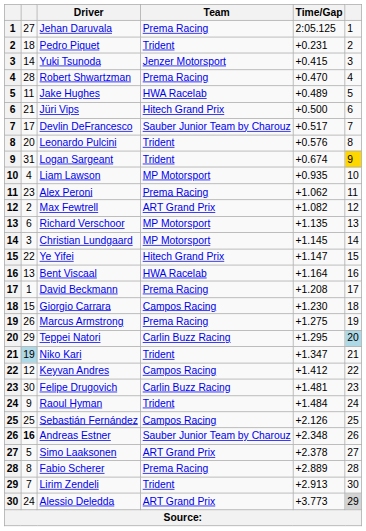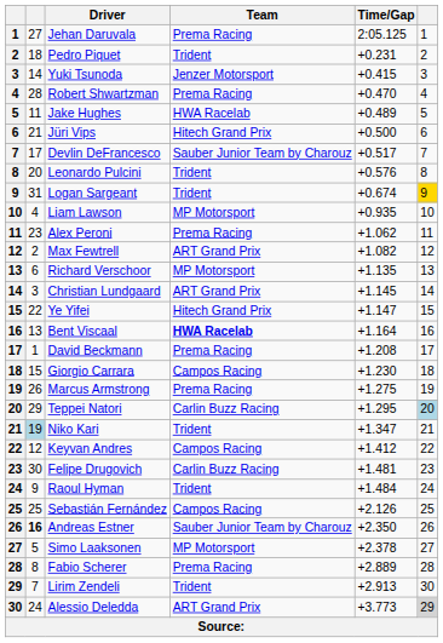 <table class="wikitable" style="font-size:85%">
 <tr>
 <th></th>
 <th></th>
 <th>Driver</th>
 <th>Team</th>
 <th>Time/Gap</th>
 <th></th>
 </tr>
 <tr>
 <th>1</th>
 <td align="center">27</td>
 <td> <a href='#'>Jehan Daruvala</a></td>
 <td><a href='#'>Prema Racing</a></td>
 <td>2:05.125</td>
 <td>1</td>
 </tr>
 <tr>
 <th>2</th>
 <td align="center">18</td>
 <td> <a href='#'>Pedro Piquet</a></td>
 <td><a href='#'>Trident</a></td>
 <td>+0.231</td>
 <td>2</td>
 </tr>
 <tr>
 <th>3</th>
 <td align="center">14</td>
 <td> <a href='#'>Yuki Tsunoda</a></td>
 <td><a href='#'>Jenzer Motorsport</a></td>
 <td>+0.415</td>
 <td>3</td>
 </tr>
 <tr>
 <th>4</th>
 <td align="center">28</td>
 <td> <a href='#'>Robert Shwartzman</a></td>
 <td><a href='#'>Prema Racing</a></td>
 <td>+0.470</td>
 <td>4</td>
 </tr>
 <tr>
 <th>5</th>
 <td align="center">11</td>
 <td> <a href='#'>Jake Hughes</a></td>
 <td><a href='#'>HWA Racelab</a></td>
 <td>+0.489</td>
 <td>5</td>
 </tr>
 <tr>
 <th>6</th>
 <td align="center">21</td>
 <td> <a href='#'>Jüri Vips</a></td>
 <td><a href='#'>Hitech Grand Prix</a></td>
 <td>+0.500</td>
 <td>6</td>
 </tr>
 <tr>
 <th>7</th>
 <td align="center">17</td>
 <td> <a href='#'>Devlin DeFrancesco</a></td>
 <td><a href='#'>Sauber Junior Team by Charouz</a></td>
 <td>+0.517</td>
 <td>7</td>
 </tr>
 <tr>
 <th>8</th>
 <td align="center">20</td>
 <td> <a href='#'>Leonardo Pulcini</a></td>
 <td><a href='#'>Trident</a></td>
 <td>+0.576</td>
 <td>8</td>
 </tr>
 <tr>
 <th>9</th>
 <td align="center">31</td>
 <td> <a href='#'>Logan Sargeant</a></td>
 <td><a href='#'>Trident</a></td>
 <td>+0.674</td>
 <td style="background: gold;">9</td>
 </tr>
 <tr>
 <th>10</th>
 <td align="center">4</td>
 <td> <a href='#'>Liam Lawson</a></td>
 <td><a href='#'>MP Motorsport</a></td>
 <td>+0.935</td>
 <td>10</td>
 </tr>
 <tr>
 <th>11</th>
 <td align="center">23</td>
 <td> <a href='#'>Alex Peroni</a></td>
 <td><a href='#'>Prema Racing</a></td>
 <td>+1.062</td>
 <td>11</td>
 </tr>
 <tr>
 <th>12</th>
 <td align="center">2</td>
 <td> <a href='#'>Max Fewtrell</a></td>
 <td><a href='#'>ART Grand Prix</a></td>
 <td>+1.082</td>
 <td>12</td>
 </tr>
 <tr>
 <th>13</th>
 <td align="center">6</td>
 <td> <a href='#'>Richard Verschoor</a></td>
 <td><a href='#'>MP Motorsport</a></td>
 <td>+1.135</td>
 <td>13</td>
 </tr>
 <tr>
 <th>14</th>
 <td align="center">3</td>
 <td> <a href='#'>Christian Lundgaard</a></td>
-<td><a href='#'>MP Motorsport</a></td>
+<td><a href='#'>ART Grand Prix</a></td>
 <td>+1.145</td>
 <td>14</td>
 </tr>
 <tr>
 <th>15</th>
 <td align="center">22</td>
 <td> <a href='#'>Ye Yifei</a></td>
 <td><a href='#'>Hitech Grand Prix</a></td>
 <td>+1.147</td>
 <td>15</td>
 </tr>
 <tr>
 <th>16</th>
 <td align="center">13</td>
 <td> <a href='#'>Bent Viscaal</a></td>
-<td><a href='#'>HWA Racelab</a></td>
+<td><strong><a href='#'>HWA Racelab</a></strong></td>
 <td>+1.164</td>
 <td>16</td>
 </tr>
 <tr>
 <th>17</th>
 <td align="center">1</td>
 <td> <a href='#'>David Beckmann</a></td>
 <td><a href='#'>Prema Racing</a></td>
 <td>+1.208</td>
 <td>17</td>
 </tr>
 <tr>
 <th>18</th>
 <td align="center">15</td>
 <td> <a href='#'>Giorgio Carrara</a></td>
 <td><a href='#'>Campos Racing</a></td>
 <td>+1.230</td>
 <td>18</td>
 </tr>
 <tr>
 <th>19</th>
 <td align="center">26</td>
 <td> <a href='#'>Marcus Armstrong</a></td>
 <td><a href='#'>Prema Racing</a></td>
 <td>+1.275</td>
 <td>19</td>
 </tr>
 <tr>
 <th>20</th>
 <td align="center">29</td>
 <td> <a href='#'>Teppei Natori</a></td>
 <td><a href='#'>Carlin Buzz Racing</a></td>
 <td>+1.295</td>
 <td style="background: lightblue;">20</td>
 </tr>
 <tr>
 <th>21</th>
 <td align="center" style="background: lightblue;">19</td>
 <td> <a href='#'>Niko Kari</a></td>
 <td><a href='#'>Trident</a></td>
 <td>+1.347</td>
 <td>21</td>
 </tr>
 <tr>
 <th>22</th>
 <td align="center">12</td>
 <td> <a href='#'>Keyvan Andres</a></td>
 <td><a href='#'>Campos Racing</a></td>
 <td>+1.412</td>
 <td>22</td>
 </tr>
 <tr>
 <th>23</th>
 <td align="center">30</td>
 <td> <a href='#'>Felipe Drugovich</a></td>
 <td><a href='#'>Carlin Buzz Racing</a></td>
 <td>+1.481</td>
 <td>23</td>
 </tr>
 <tr>
 <th>24</th>
 <td align="center">9</td>
 <td> <a href='#'>Raoul Hyman</a></td>
 <td><a href='#'>Trident</a></td>
 <td>+1.484</td>
 <td>24</td>
 </tr>
 <tr>
 <th>25</th>
 <td align="center">25</td>
 <td> <a href='#'>Sebastián Fernández</a></td>
 <td><a href='#'>Campos Racing</a></td>
 <td>+2.126</td>
 <td>25</td>
 </tr>
 <tr>
 <th>26</th>
 <td align="center"><strong>16</strong></td>
 <td> <a href='#'>Andreas Estner</a></td>
 <td><a href='#'>Sauber Junior Team by Charouz</a></td>
-<td>+2.348</td>
+<td>+2.350</td>
 <td>26</td>
 </tr>
 <tr>
 <th>27</th>
 <td align="center">5</td>
 <td> <a href='#'>Simo Laaksonen</a></td>
-<td><a href='#'>ART Grand Prix</a></td>
+<td><a href='#'>MP Motorsport</a></td>
 <td>+2.378</td>
 <td>27</td>
 </tr>
 <tr>
 <th>28</th>
 <td align="center">8</td>
 <td> <a href='#'>Fabio Scherer</a></td>
 <td><a href='#'>Prema Racing</a></td>
 <td>+2.889</td>
 <td>28</td>
 </tr>
 <tr>
 <th>29</th>
 <td align="center">7</td>
 <td> <a href='#'>Lirim Zendeli</a></td>
 <td><a href='#'>Trident</a></td>
 <td>+2.913</td>
 <td>30</td>
 </tr>
 <tr>
 <th>30</th>
 <td align="center">24</td>
 <td> <a href='#'>Alessio Deledda</a></td>
 <td><a href='#'>ART Grand Prix</a></td>
 <td>+3.773</td>
 <td style="background: lightgrey;">29</td>
 </tr>
 <tr>
 <th colspan="6">Source:</th>
 </tr>
 </table>
